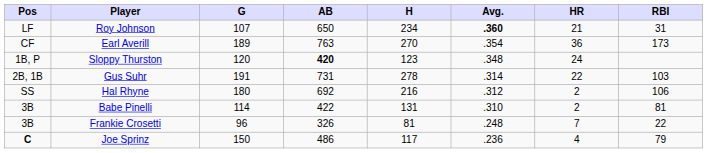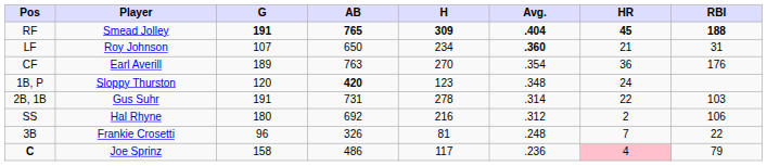 <table class="wikitable sortable">
 <tr>
 <th style="background:#ddf; width:5%;">Pos</th>
 <th style="background:#ddf; width:16%;">Player</th>
 <th style="background:#ddf; width:9%;">G</th>
 <th style="background:#ddf; width:9%;">AB</th>
 <th style="background:#ddf; width:9%;">H</th>
 <th style="background:#ddf; width:9%;">Avg.</th>
 <th style="background:#ddf; width:9%;">HR</th>
 <th style="background:#ddf; width:9%;">RBI</th>
+</tr>
+<tr style="text-align:center;">
+<td>RF</td>
+<td><a href='#'>Smead Jolley</a></td>
+<td><strong>191</strong></td>
+<td><strong>765</strong></td>
+<td><strong>309</strong></td>
+<td><strong>.404</strong></td>
+<td><strong>45</strong></td>
+<td><strong>188</strong></td>
 </tr>
 <tr style="text-align:center;">
 <td>LF</td>
 <td><a href='#'>Roy Johnson</a></td>
 <td>107</td>
 <td>650</td>
 <td>234</td>
 <td><strong>.360</strong></td>
 <td>21</td>
 <td>31</td>
 </tr>
 <tr style="text-align:center;">
 <td>CF</td>
 <td><a href='#'>Earl Averill</a></td>
 <td>189</td>
 <td>763</td>
 <td>270</td>
 <td>.354</td>
 <td>36</td>
-<td>173</td>
+<td>176</td>
 </tr>
 <tr style="text-align:center;">
 <td>1B, P</td>
 <td><a href='#'>Sloppy Thurston</a></td>
 <td>120</td>
 <td><strong>420</strong></td>
 <td>123</td>
 <td>.348</td>
 <td>24</td>
 <td></td>
 </tr>
 <tr style="text-align:center;">
 <td>2B, 1B</td>
 <td><a href='#'>Gus Suhr</a></td>
 <td>191</td>
 <td>731</td>
 <td>278</td>
 <td>.314</td>
 <td>22</td>
 <td>103</td>
 </tr>
 <tr style="text-align:center;">
 <td>SS</td>
 <td><a href='#'>Hal Rhyne</a></td>
 <td>180</td>
 <td>692</td>
 <td>216</td>
 <td>.312</td>
 <td>2</td>
 <td>106</td>
 </tr>
 <tr style="text-align:center;">
 <td>3B</td>
-<td><a href='#'>Babe Pinelli</a></td>
-<td>114</td>
-<td>422</td>
-<td>131</td>
-<td>.310</td>
-<td>2</td>
-<td>81</td>
-</tr>
-<tr style="text-align:center;">
-<td>3B</td>
 <td><a href='#'>Frankie Crosetti</a></td>
 <td>96</td>
 <td>326</td>
 <td>81</td>
 <td>.248</td>
 <td>7</td>
 <td>22</td>
 </tr>
 <tr style="text-align:center;">
 <td><strong>C</strong></td>
 <td><a href='#'>Joe Sprinz</a></td>
-<td>150</td>
+<td>158</td>
 <td>486</td>
 <td>117</td>
 <td>.236</td>
-<td>4</td>
+<td style="background: pink;">4</td>
 <td>79</td>
 </tr>
 </table>
